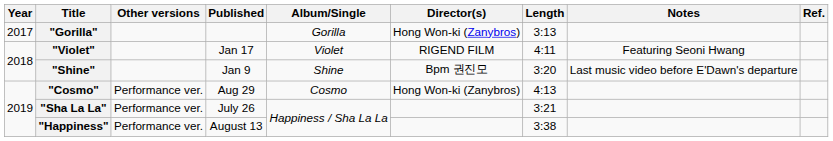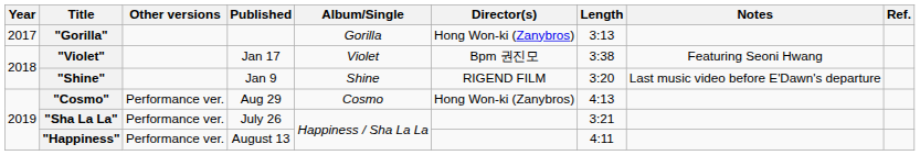 <table class="wikitable sortable plainrowheaders" style="text-align:center;">
 <tr>
 <th>Year</th>
 <th>Title</th>
 <th>Other versions</th>
 <th>Published</th>
 <th>Album/Single</th>
 <th>Director(s)</th>
 <th>Length</th>
 <th>Notes</th>
 <th>Ref.</th>
 </tr>
 <tr>
 <td>2017</td>
 <th scope="row">"Gorilla"</th>
 <td></td>
 <td></td>
 <td><em>Gorilla</em></td>
 <td>Hong Won-ki (<a href='#'>Zanybros</a>)</td>
 <td>3:13</td>
 <td></td>
 <td></td>
 </tr>
 <tr>
 <td rowspan="2">2018</td>
 <th scope="row">"Violet"</th>
 <td></td>
 <td>Jan 17</td>
 <td><em>Violet</em></td>
-<td>RIGEND FILM</td>
-<td>4:11</td>
+<td>Bpm 권진모</td>
+<td>3:38</td>
 <td>Featuring Seoni Hwang</td>
 <td></td>
 </tr>
 <tr>
 <th scope="row">"Shine"</th>
 <td></td>
 <td>Jan 9</td>
 <td><em>Shine</em></td>
-<td>Bpm 권진모</td>
+<td>RIGEND FILM</td>
 <td>3:20</td>
 <td>Last music video before E'Dawn's departure</td>
 <td></td>
 </tr>
 <tr>
 <td rowspan="3">2019</td>
 <th scope="row">"Cosmo"</th>
 <td>Performance ver.</td>
 <td>Aug 29</td>
 <td><em>Cosmo</em></td>
 <td>Hong Won-ki (Zanybros)</td>
 <td>4:13</td>
 <td></td>
 <td></td>
 </tr>
 <tr>
 <th scope="row">"Sha La La"</th>
 <td>Performance ver.</td>
 <td>July 26</td>
 <td rowspan="2"><em> Happiness / Sha La La</em></td>
 <td></td>
 <td>3:21</td>
 <td></td>
 <td></td>
 </tr>
 <tr>
 <th scope="row">"Happiness"</th>
 <td>Performance ver.</td>
 <td>August 13</td>
 <td></td>
-<td>3:38</td>
+<td>4:11</td>
 <td></td>
 <td></td>
 </tr>
 </table>
